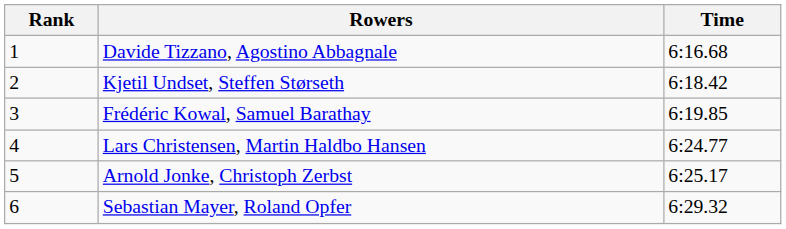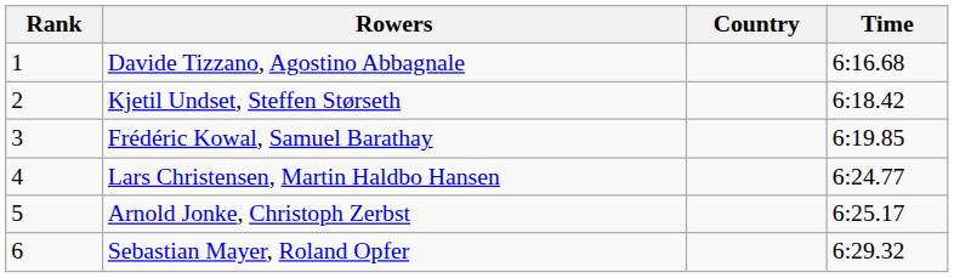 <table class="wikitable" width=50%>
 <tr>
 <th>Rank</th>
 <th>Rowers</th>
+<th>Country</th>
 <th>Time</th>
 </tr>
 <tr>
 <td>1</td>
 <td><a href='#'>Davide Tizzano</a>, <a href='#'>Agostino Abbagnale</a></td>
+<td></td>
 <td>6:16.68</td>
 </tr>
 <tr>
 <td>2</td>
 <td><a href='#'>Kjetil Undset</a>, <a href='#'>Steffen Størseth</a></td>
+<td></td>
 <td>6:18.42</td>
 </tr>
 <tr>
 <td>3</td>
 <td><a href='#'>Frédéric Kowal</a>, <a href='#'>Samuel Barathay</a></td>
+<td></td>
 <td>6:19.85</td>
 </tr>
 <tr>
 <td>4</td>
 <td><a href='#'>Lars Christensen</a>, <a href='#'>Martin Haldbo Hansen</a></td>
+<td></td>
 <td>6:24.77</td>
 </tr>
 <tr>
 <td>5</td>
 <td><a href='#'>Arnold Jonke</a>, <a href='#'>Christoph Zerbst</a></td>
+<td></td>
 <td>6:25.17</td>
 </tr>
 <tr>
 <td>6</td>
 <td><a href='#'>Sebastian Mayer</a>, <a href='#'>Roland Opfer</a></td>
+<td></td>
 <td>6:29.32</td>
 </tr>
 </table>
